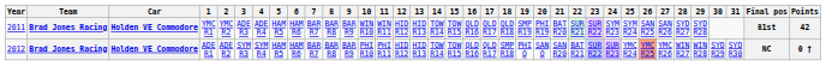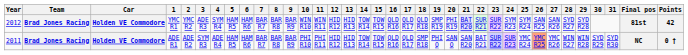 <table class="wikitable" style="text-align:center; font-size:75%">
 <tr>
 <th>Year</th>
 <th>Team</th>
 <th>Car</th>
 <th>1</th>
 <th>2</th>
 <th>3</th>
 <th>4</th>
 <th>5</th>
 <th>6</th>
 <th>7</th>
 <th>8</th>
 <th>9</th>
 <th>10</th>
 <th>11</th>
 <th>12</th>
 <th>13</th>
 <th>14</th>
 <th>15</th>
 <th>16</th>
 <th>17</th>
 <th>18</th>
 <th>19</th>
 <th>20</th>
 <th>21</th>
 <th>22</th>
 <th>23</th>
 <th>24</th>
 <th>25</th>
 <th>26</th>
 <th>27</th>
 <th>28</th>
 <th>29</th>
 <th>30</th>
 <th>31</th>
 <th>Final pos</th>
 <th>Points</th>
 </tr>
 <tr>
-<td><a href='#'>2011</a></td>
+<td><a href='#'>2012</a></td>
 <th nowrap><a href='#'>Brad Jones Racing</a></th>
 <th nowrap><a href='#'>Holden VE Commodore</a></th>
 <td><a href='#'>YMC<br>R1</a></td>
 <td><a href='#'>YMC<br>R2</a></td>
 <td><a href='#'>ADE<br>R3</a></td>
-<td><a href='#'>ADE<br>R4</a></td>
+<td><a href='#'>SYM<br>R4</a></td>
 <td><a href='#'>HAM<br>R5</a></td>
 <td><a href='#'>HAM<br>R6</a></td>
 <td><a href='#'>BAR<br>R7</a></td>
 <td><a href='#'>BAR<br>R8</a></td>
 <td><a href='#'>BAR<br>R9</a></td>
 <td><a href='#'>WIN<br>R10</a></td>
 <td><a href='#'>WIN<br>R11</a></td>
 <td><a href='#'>HID<br>R12</a></td>
 <td><a href='#'>HID<br>R13</a></td>
 <td><a href='#'>TOW<br>R14</a></td>
 <td><a href='#'>TOW<br>R15</a></td>
 <td><a href='#'>QLD<br>R16</a></td>
 <td><a href='#'>QLD<br>R17</a></td>
 <td><a href='#'>QLD<br>R18</a></td>
 <td><a href='#'>SMP<br>R19</a></td>
 <td><a href='#'>PHI<br>R19</a></td>
-<td><a href='#'>BAT<br>R20</a></td>
+<td style="background: lavender;"><a href='#'>BAT<br>R20</a></td>
 <td style="background:#dfffdf;"><a href='#'>SUR<br>R21</a><br></td>
 <td style="background:#EFCFFF;"><a href='#'>SUR<br>R22</a><br></td>
 <td><a href='#'>SYM<br>R23</a></td>
 <td><a href='#'>SYM<br>R24</a></td>
 <td><a href='#'>SAN<br>R25</a></td>
 <td><a href='#'>SAN<br>R26</a></td>
 <td><a href='#'>SYD<br>R27</a></td>
 <td><a href='#'>SYD<br>R28</a></td>
 <td colspan=2></td>
 <th>81st</th>
 <th>42</th>
 </tr>
 <tr>
-<td><a href='#'>2012</a></td>
+<td><a href='#'>2011</a></td>
 <th nowrap><a href='#'>Brad Jones Racing</a></th>
 <th nowrap><a href='#'>Holden VE Commodore</a></th>
 <td><a href='#'>ADE<br>R1</a></td>
 <td><a href='#'>ADE<br>R2</a></td>
 <td><a href='#'>SYM<br>R3</a></td>
-<td><a href='#'>SYM<br>R4</a></td>
+<td><a href='#'>ADE<br>R4</a></td>
 <td><a href='#'>HAM<br>R5</a></td>
 <td><a href='#'>HAM<br>R6</a></td>
 <td><a href='#'>BAR<br>R7</a></td>
 <td><a href='#'>BAR<br>R8</a></td>
 <td><a href='#'>BAR<br>R9</a></td>
 <td><a href='#'>PHI<br>R10</a></td>
 <td><a href='#'>PHI<br>R11</a></td>
 <td><a href='#'>HID<br>R12</a></td>
 <td><a href='#'>HID<br>R13</a></td>
 <td><a href='#'>TOW<br>R14</a></td>
 <td><a href='#'>TOW<br>R15</a></td>
 <td><a href='#'>QLD<br>R16</a></td>
 <td><a href='#'>QLD<br>R17</a></td>
 <td><a href='#'>SMP<br>R18</a></td>
 <td><a href='#'>PHI<br>Q</a></td>
 <td><a href='#'>SAN<br>Q</a></td>
 <td><a href='#'>SAN<br>R20</a></td>
 <td><a href='#'>BAT<br>R21</a></td>
 <td style="background:#cfcfff;"><a href='#'>SUR<br>R22</a><br></td>
 <td style="background:#EFCFFF;"><a href='#'>SUR<br>R23</a><br></td>
 <td><a href='#'>YMC<br>R24</a></td>
 <td style="background: lightsalmon;"><a href='#'>YMC<br>R25</a></td>
 <td><a href='#'>YMC<br>R26</a></td>
 <td><a href='#'>WIN<br>R27</a></td>
 <td><a href='#'>WIN<br>R28</a></td>
 <td><a href='#'>SYD<br>R29</a></td>
 <td><a href='#'>SYD<br>R30</a></td>
 <th>NC</th>
 <th>0 †</th>
 </tr>
 </table>
